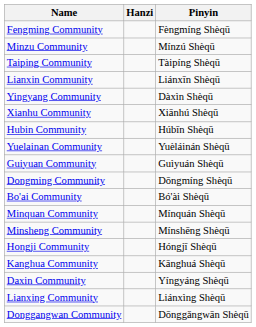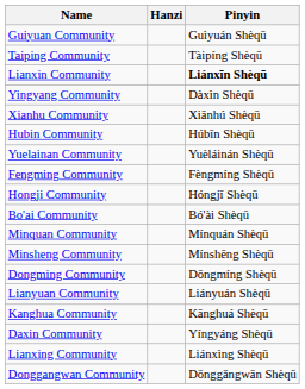 <table class="wikitable">
 <tr>
 <th>Name</th>
 <th Chinese languages>Hanzi</th>
 <th>Pinyin</th>
 </tr>
 <tr>
-<td><a href='#'>Fengming Community</a></td>
+<td><a href='#'>Guiyuan Community</a></td>
 <td></td>
-<td>Fèngmíng Shèqū</td>
-</tr>
-<tr>
-<td><a href='#'>Minzu Community</a></td>
-<td></td>
-<td>Mínzú Shèqū</td>
+<td>Guìyuán Shèqū</td>
 </tr>
 <tr>
 <td><a href='#'>Taiping Community</a></td>
 <td></td>
 <td>Tàipíng Shèqū</td>
 </tr>
 <tr>
 <td><a href='#'>Lianxin Community</a></td>
 <td></td>
-<td>Liánxīn Shèqū</td>
+<td><strong>Liánxīn Shèqū</strong></td>
 </tr>
 <tr>
 <td><a href='#'>Yingyang Community</a></td>
 <td></td>
 <td>Dàxìn Shèqū</td>
 </tr>
 <tr>
 <td><a href='#'>Xianhu Community</a></td>
 <td></td>
 <td>Xiānhú Shèqū</td>
 </tr>
 <tr>
 <td><a href='#'>Hubin Community</a></td>
 <td></td>
 <td>Húbīn Shèqū</td>
 </tr>
 <tr>
 <td><a href='#'>Yuelainan Community</a></td>
 <td></td>
 <td>Yuèláinán Shèqū</td>
 </tr>
 <tr>
-<td><a href='#'>Guiyuan Community</a></td>
+<td><a href='#'>Fengming Community</a></td>
 <td></td>
-<td>Guìyuán Shèqū</td>
+<td>Fèngmíng Shèqū</td>
 </tr>
 <tr>
-<td><a href='#'>Dongming Community</a></td>
+<td><a href='#'>Hongji Community</a></td>
 <td></td>
-<td>Dōngmíng Shèqū</td>
+<td>Hóngjī Shèqū</td>
 </tr>
 <tr>
 <td><a href='#'>Bo'ai Community</a></td>
 <td></td>
 <td>Bó'ài Shèqū</td>
 </tr>
 <tr>
 <td><a href='#'>Minquan Community</a></td>
 <td></td>
 <td>Mínquán Shèqū</td>
 </tr>
 <tr>
 <td><a href='#'>Minsheng Community</a></td>
 <td></td>
 <td>Mínshēng Shèqū</td>
 </tr>
 <tr>
-<td><a href='#'>Hongji Community</a></td>
+<td><a href='#'>Dongming Community</a></td>
 <td></td>
-<td>Hóngjī Shèqū</td>
+<td>Dōngmíng Shèqū</td>
+</tr>
+<tr>
+<td><a href='#'>Lianyuan Community</a></td>
+<td></td>
+<td>Liányuán Shèqū</td>
 </tr>
 <tr>
 <td><a href='#'>Kanghua Community</a></td>
 <td></td>
 <td>Kānghuá Shèqū</td>
 </tr>
 <tr>
 <td><a href='#'>Daxin Community</a></td>
 <td></td>
 <td>Yíngyáng Shèqū</td>
 </tr>
 <tr>
 <td><a href='#'>Lianxing Community</a></td>
 <td></td>
 <td>Liánxìng Shèqū</td>
 </tr>
 <tr>
 <td><a href='#'>Donggangwan Community</a></td>
 <td></td>
 <td>Dōnggǎngwān Shèqū</td>
 </tr>
 </table>
